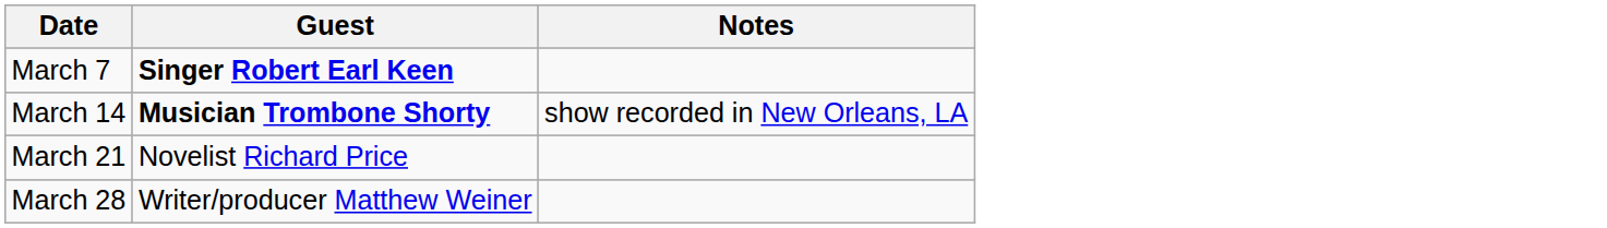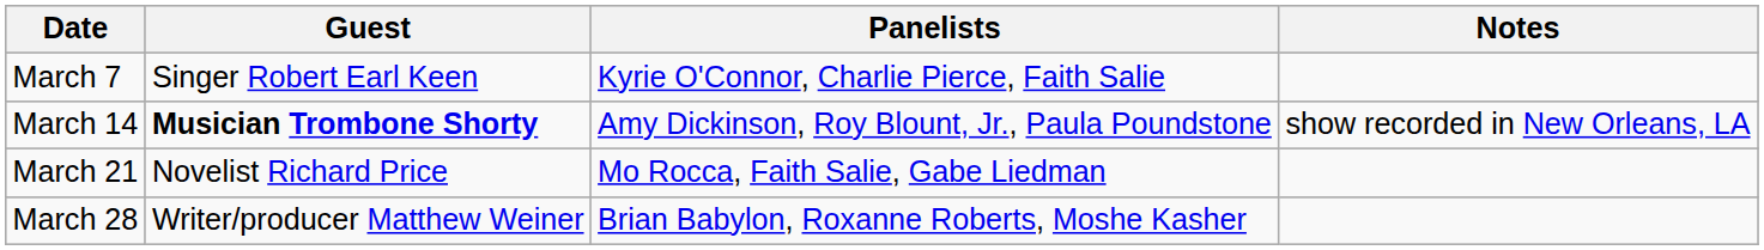 <table class="wikitable">
 <tr>
 <th>Date</th>
 <th>Guest</th>
+<th>Panelists</th>
 <th>Notes</th>
 </tr>
 <tr>
 <td>March 7</td>
-<td><strong>Singer <a href='#'>Robert Earl Keen</a></strong></td>
+<td>Singer <a href='#'>Robert Earl Keen</a></td>
+<td><a href='#'>Kyrie O'Connor</a>, <a href='#'>Charlie Pierce</a>, <a href='#'>Faith Salie</a></td>
 <td></td>
 </tr>
 <tr>
 <td>March 14</td>
 <td><strong>Musician <a href='#'>Trombone Shorty</a></strong></td>
+<td><a href='#'>Amy Dickinson</a>, <a href='#'>Roy Blount, Jr.</a>, <a href='#'>Paula Poundstone</a></td>
 <td>show recorded in <a href='#'>New Orleans, LA</a></td>
 </tr>
 <tr>
 <td>March 21</td>
 <td>Novelist <a href='#'>Richard Price</a></td>
+<td><a href='#'>Mo Rocca</a>, <a href='#'>Faith Salie</a>, <a href='#'>Gabe Liedman</a></td>
 <td></td>
 </tr>
 <tr>
 <td>March 28</td>
 <td>Writer/producer <a href='#'>Matthew Weiner</a></td>
+<td><a href='#'>Brian Babylon</a>, <a href='#'>Roxanne Roberts</a>, <a href='#'>Moshe Kasher</a></td>
 <td></td>
 </tr>
 </table>
